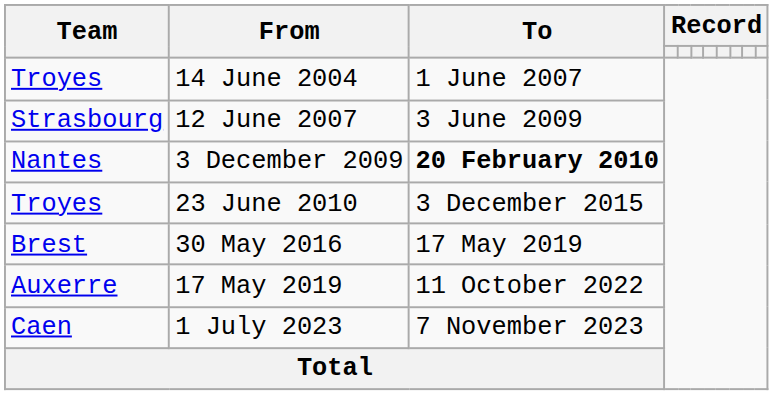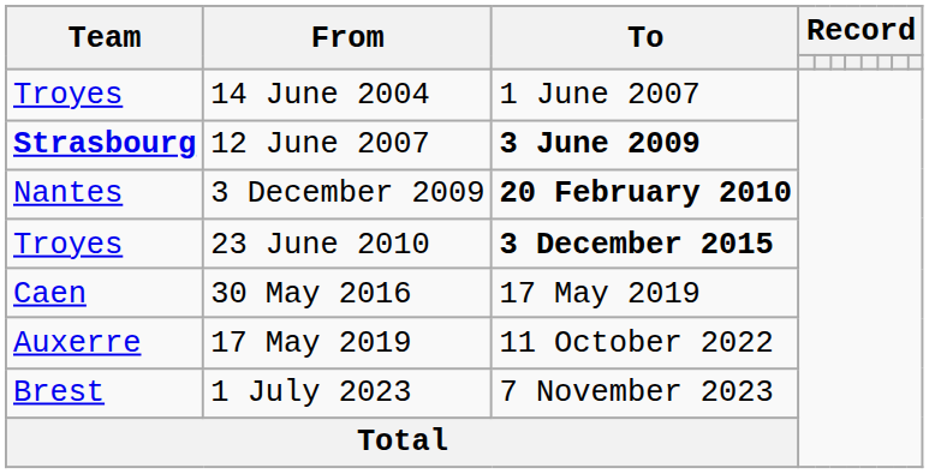 <table class=wikitable style=text-align:center>
 <tr>
 <th rowspan=2>Team</th>
 <th rowspan=2>From</th>
 <th rowspan=2>To</th>
 <th colspan=8>Record</th>
 </tr>
 <tr>
 <th></th>
 <th></th>
 <th></th>
 <th></th>
 <th></th>
 <th></th>
 <th></th>
 <th></th>
 </tr>
 <tr>
 <td align=left><a href='#'>Troyes</a></td>
 <td align=left>14 June 2004</td>
 <td align=left>1 June 2007<br></td>
 </tr>
 <tr>
-<td align=left><a href='#'>Strasbourg</a></td>
+<td align=left><strong><a href='#'>Strasbourg</a></strong></td>
 <td align=left>12 June 2007</td>
-<td align=left>3 June 2009<br></td>
+<td align=left><strong>3 June 2009<br></strong></td>
 </tr>
 <tr>
 <td align=left><a href='#'>Nantes</a></td>
 <td align=left>3 December 2009</td>
 <td align=left><strong>20 February 2010<br></strong></td>
 </tr>
 <tr>
 <td align=left><a href='#'>Troyes</a></td>
 <td align=left>23 June 2010</td>
-<td align=left>3 December 2015<br></td>
+<td align=left><strong>3 December 2015<br></strong></td>
 </tr>
 <tr>
-<td align=left><a href='#'>Brest</a></td>
+<td align=left><a href='#'>Caen</a></td>
 <td align=left>30 May 2016</td>
 <td align=left>17 May 2019<br></td>
 </tr>
 <tr>
 <td align=left><a href='#'>Auxerre</a></td>
 <td align=left>17 May 2019</td>
 <td align=left>11 October 2022<br></td>
 </tr>
 <tr>
-<td align=left><a href='#'>Caen</a></td>
+<td align=left><a href='#'>Brest</a></td>
 <td align=left>1 July 2023</td>
 <td align=left>7 November 2023<br></td>
 </tr>
 <tr>
 <th colspan=3>Total<br></th>
 </tr>
 </table>
